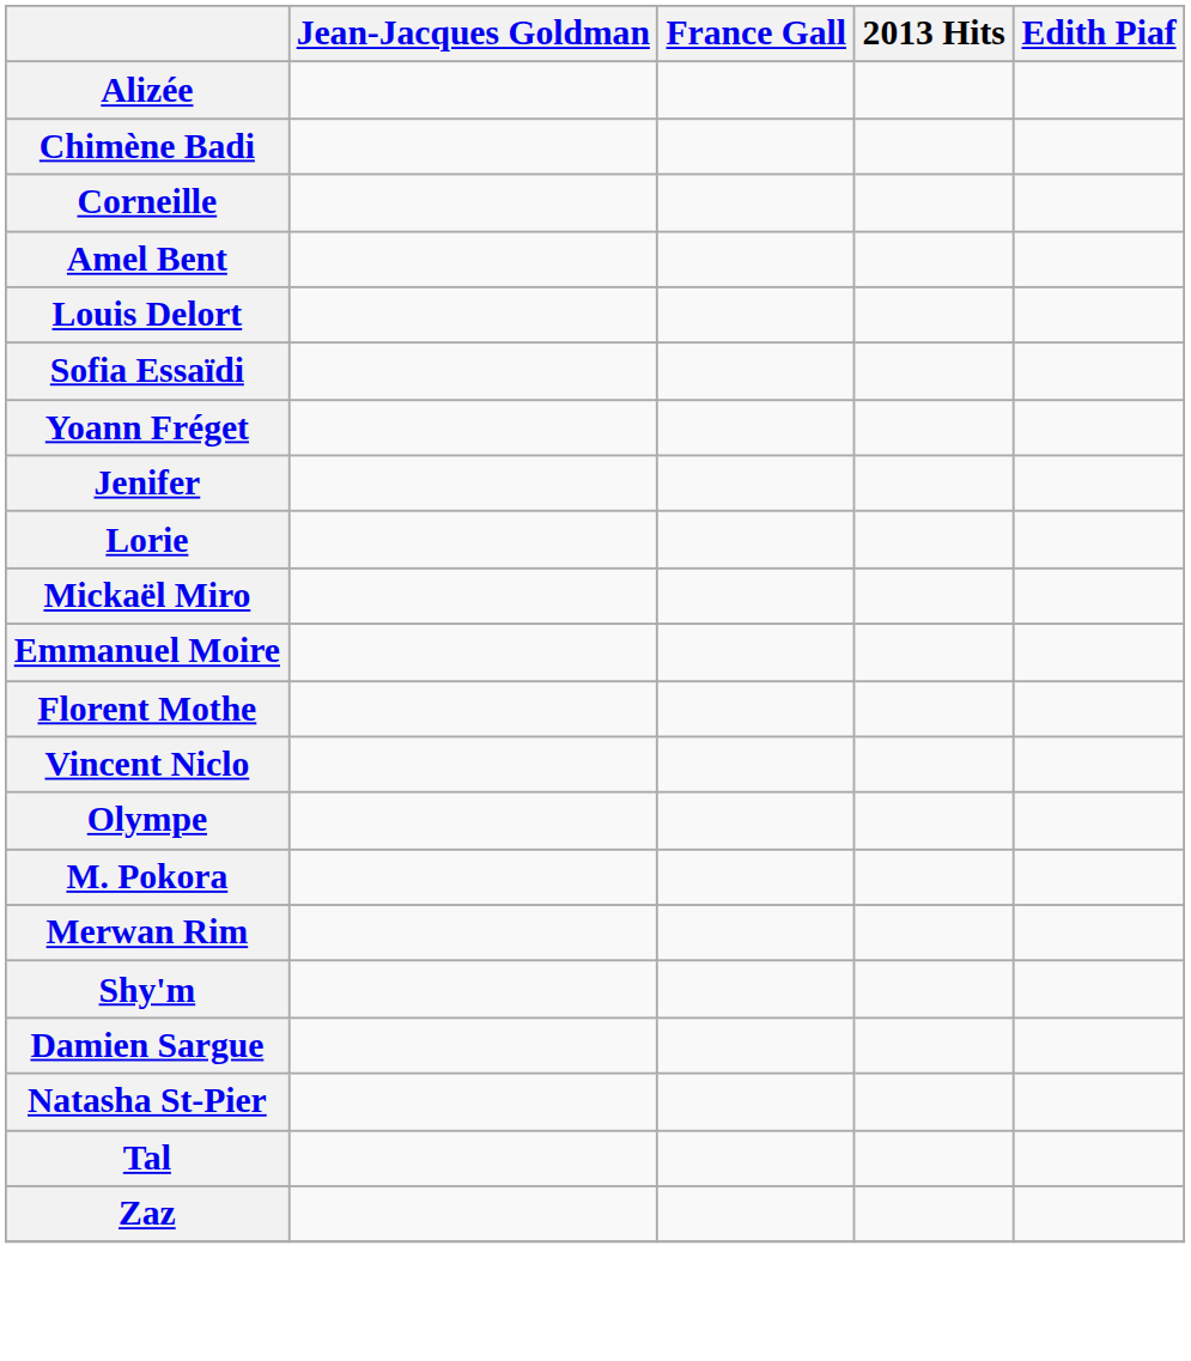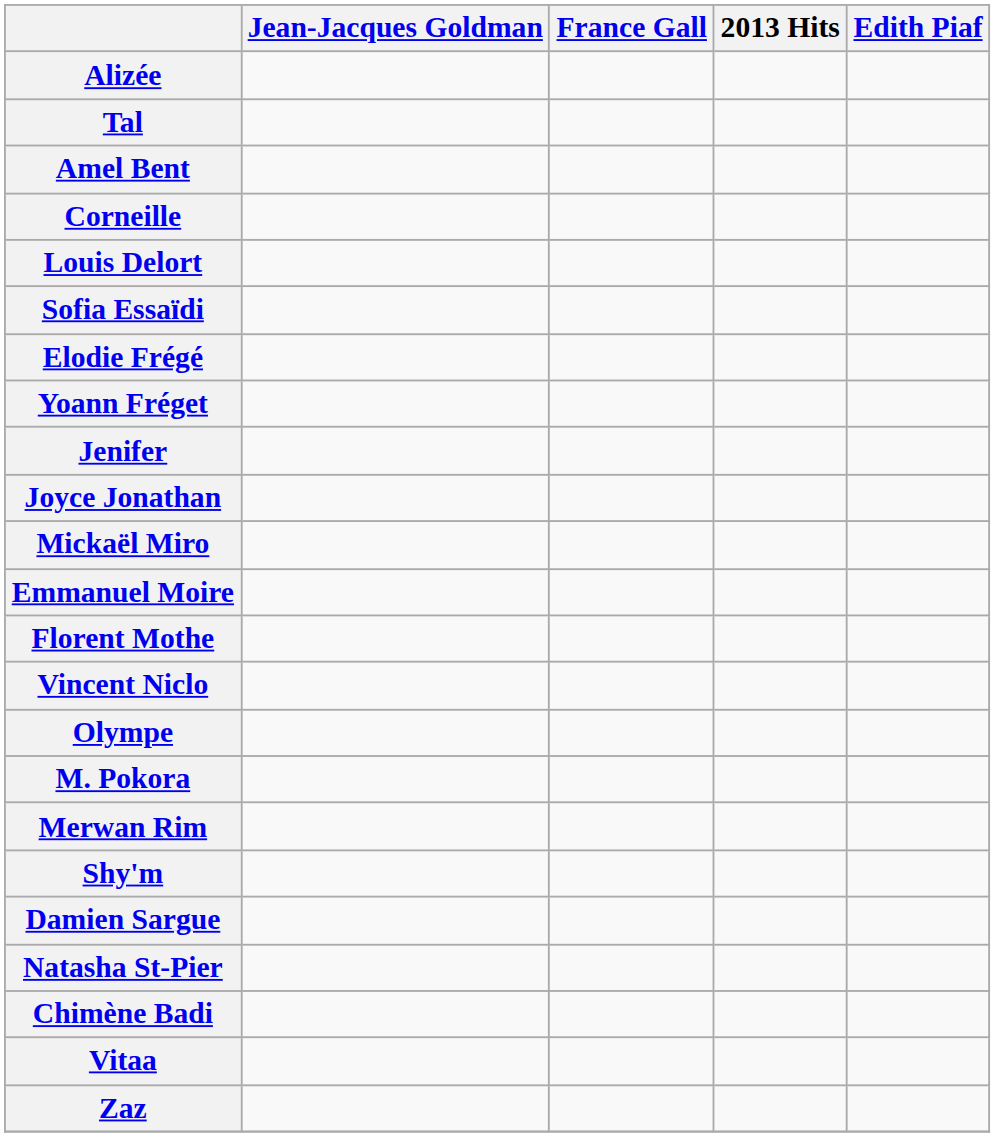 <table class="wikitable" style="text-align:center">
 <tr>
 <th></th>
 <th align="center"><a href='#'>Jean-Jacques Goldman</a></th>
 <th align="center"><a href='#'>France Gall</a></th>
 <th align="center">2013 Hits</th>
 <th align="center"><a href='#'>Edith Piaf</a></th>
 </tr>
 <tr>
 <th><a href='#'>Alizée</a></th>
 <td></td>
 <td></td>
 <td></td>
 <td></td>
 </tr>
 <tr>
-<th><a href='#'>Chimène Badi</a></th>
+<th><a href='#'>Tal</a></th>
+<td></td>
+<td></td>
+<td></td>
+<td></td>
+</tr>
+<tr>
+<th><a href='#'>Amel Bent</a></th>
 <td></td>
 <td></td>
 <td></td>
 <td></td>
 </tr>
 <tr>
 <th><a href='#'>Corneille</a></th>
-<td></td>
-<td></td>
-<td></td>
-<td></td>
-</tr>
-<tr>
-<th><a href='#'>Amel Bent</a></th>
 <td></td>
 <td></td>
 <td></td>
 <td></td>
 </tr>
 <tr>
 <th><a href='#'>Louis Delort</a></th>
 <td></td>
 <td></td>
 <td></td>
 <td></td>
 </tr>
 <tr>
 <th><a href='#'>Sofia Essaïdi</a></th>
 <td></td>
 <td></td>
 <td></td>
 <td></td>
 </tr>
 <tr>
+<th><a href='#'>Elodie Frégé</a></th>
+<td></td>
+<td></td>
+<td></td>
+<td></td>
+</tr>
+<tr>
 <th><a href='#'>Yoann Fréget</a></th>
 <td></td>
 <td></td>
 <td></td>
 <td></td>
 </tr>
 <tr>
 <th><a href='#'>Jenifer</a></th>
 <td></td>
 <td></td>
 <td></td>
 <td></td>
 </tr>
 <tr>
-<th><a href='#'>Lorie</a></th>
+<th><a href='#'>Joyce Jonathan</a></th>
 <td></td>
 <td></td>
 <td></td>
 <td></td>
 </tr>
 <tr>
 <th><a href='#'>Mickaël Miro</a></th>
 <td></td>
 <td></td>
 <td></td>
 <td></td>
 </tr>
 <tr>
 <th><a href='#'>Emmanuel Moire</a></th>
 <td></td>
 <td></td>
 <td></td>
 <td></td>
 </tr>
 <tr>
 <th><a href='#'>Florent Mothe</a></th>
 <td></td>
 <td></td>
 <td></td>
 <td></td>
 </tr>
 <tr>
 <th><a href='#'>Vincent Niclo</a></th>
 <td></td>
 <td></td>
 <td></td>
 <td></td>
 </tr>
 <tr>
 <th><a href='#'>Olympe</a></th>
 <td></td>
 <td></td>
 <td></td>
 <td></td>
 </tr>
 <tr>
 <th><a href='#'>M. Pokora</a></th>
 <td></td>
 <td></td>
 <td></td>
 <td></td>
 </tr>
 <tr>
 <th><a href='#'>Merwan Rim</a></th>
 <td></td>
 <td></td>
 <td></td>
 <td></td>
 </tr>
 <tr>
 <th><a href='#'>Shy'm</a></th>
 <td></td>
 <td></td>
 <td></td>
 <td></td>
 </tr>
 <tr>
 <th><a href='#'>Damien Sargue</a></th>
 <td></td>
 <td></td>
 <td></td>
 <td></td>
 </tr>
 <tr>
 <th><a href='#'>Natasha St-Pier</a></th>
 <td></td>
 <td></td>
 <td></td>
 <td></td>
 </tr>
 <tr>
-<th><a href='#'>Tal</a></th>
+<th><a href='#'>Chimène Badi</a></th>
+<td></td>
+<td></td>
+<td></td>
+<td></td>
+</tr>
+<tr>
+<th><a href='#'>Vitaa</a></th>
 <td></td>
 <td></td>
 <td></td>
 <td></td>
 </tr>
 <tr>
 <th><a href='#'>Zaz</a></th>
 <td></td>
 <td></td>
 <td></td>
 <td></td>
 </tr>
 <tr>
 </tr>
 </table>
